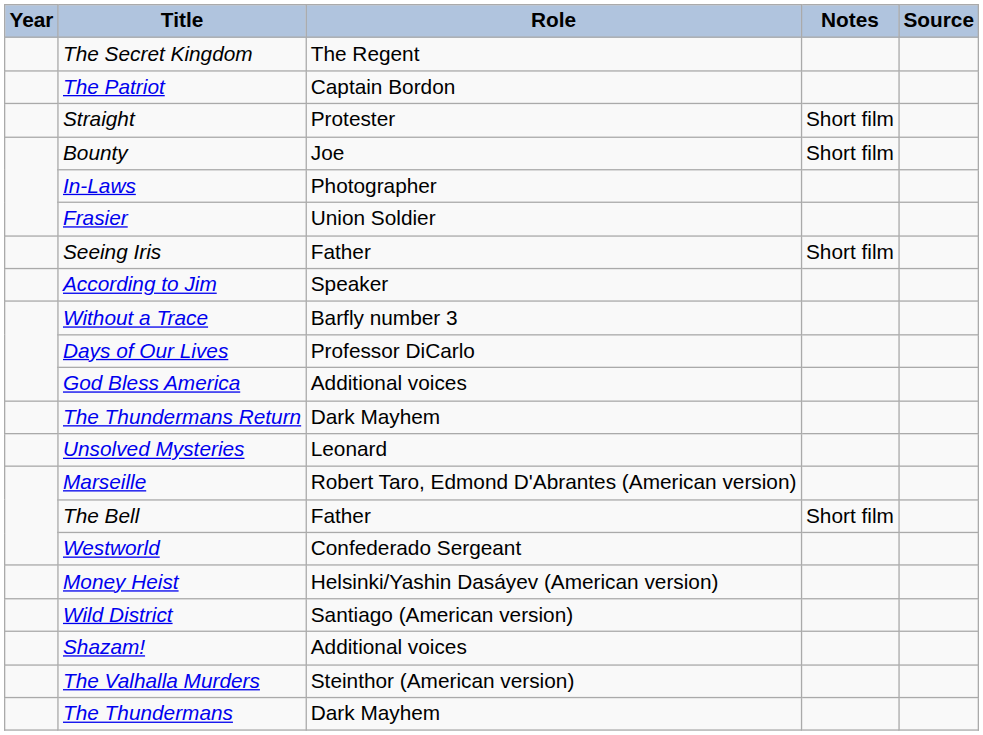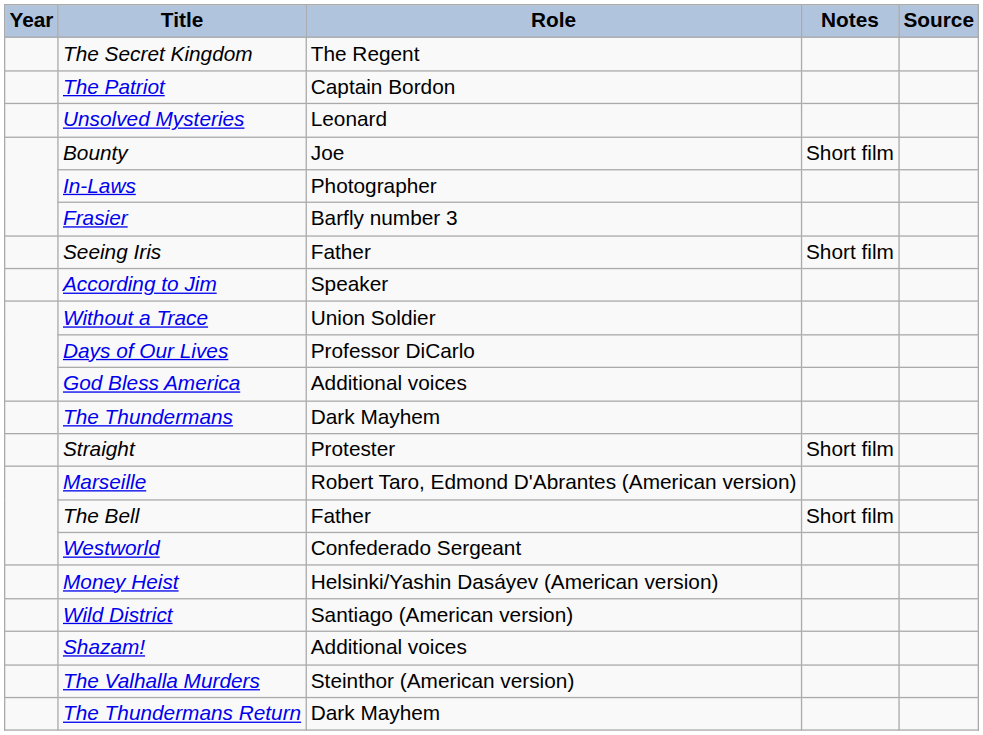 <table class="wikitable sortable plainrowheaders" style="width=95%;  font-size: 100%;">
 <tr>
 <th style="background:#b0c4de;">Year </th>
 <th style="background:#b0c4de;">Title</th>
 <th style="background:#b0c4de;">Role </th>
 <th style="background:#b0c4de;" class="unsortable">Notes </th>
 <th style="background:#b0c4de;" class="unsortable">Source</th>
 </tr>
 <tr>
 <td></td>
 <td><em>The Secret Kingdom</em></td>
 <td>The Regent</td>
 <td></td>
 <td></td>
 </tr>
 <tr>
 <td></td>
 <td><em><a href='#'>The Patriot</a></em></td>
 <td>Captain Bordon</td>
 <td></td>
 <td></td>
 </tr>
 <tr>
 <td></td>
-<td><em>Straight</em></td>
-<td>Protester</td>
-<td>Short film</td>
+<td><em><a href='#'>Unsolved Mysteries</a></em></td>
+<td>Leonard</td>
+<td></td>
 <td></td>
 </tr>
 <tr>
 <td rowspan="3"></td>
 <td><em>Bounty</em></td>
 <td>Joe</td>
 <td>Short film</td>
 <td></td>
 </tr>
 <tr>
 <td><em><a href='#'>In-Laws</a></em></td>
 <td>Photographer</td>
 <td></td>
 <td></td>
 </tr>
 <tr>
 <td><em><a href='#'>Frasier</a></em></td>
-<td>Union Soldier</td>
+<td>Barfly number 3</td>
 <td></td>
 <td></td>
 </tr>
 <tr>
 <td></td>
 <td><em>Seeing Iris</em></td>
 <td>Father</td>
 <td>Short film</td>
 <td></td>
 </tr>
 <tr>
 <td></td>
 <td><em><a href='#'>According to Jim</a></em></td>
 <td>Speaker</td>
 <td></td>
 <td></td>
 </tr>
 <tr>
 <td rowspan="3"></td>
 <td><em><a href='#'>Without a Trace</a></em></td>
-<td>Barfly number 3</td>
+<td>Union Soldier</td>
 <td></td>
 <td></td>
 </tr>
 <tr>
 <td><em><a href='#'>Days of Our Lives</a></em></td>
 <td>Professor DiCarlo</td>
 <td></td>
 <td></td>
 </tr>
 <tr>
 <td><em><a href='#'>God Bless America</a></em></td>
 <td>Additional voices</td>
 <td></td>
 <td></td>
 </tr>
 <tr>
 <td></td>
-<td><em><a href='#'>The Thundermans Return</a></em></td>
+<td><em><a href='#'>The Thundermans</a></em></td>
 <td>Dark Mayhem</td>
 <td></td>
 <td></td>
 </tr>
 <tr>
 <td></td>
-<td><em><a href='#'>Unsolved Mysteries</a></em></td>
-<td>Leonard</td>
-<td></td>
+<td><em>Straight</em></td>
+<td>Protester</td>
+<td>Short film</td>
 <td></td>
 </tr>
 <tr>
 <td rowspan="3"></td>
 <td><em><a href='#'>Marseille</a></em></td>
 <td>Robert Taro, Edmond D'Abrantes (American version)</td>
 <td></td>
 <td></td>
 </tr>
 <tr>
 <td><em>The Bell</em></td>
 <td>Father</td>
 <td>Short film</td>
 <td></td>
 </tr>
 <tr>
 <td><em><a href='#'>Westworld</a></em></td>
 <td>Confederado Sergeant</td>
 <td></td>
 <td></td>
 </tr>
 <tr>
 <td></td>
 <td><em><a href='#'>Money Heist</a></em></td>
 <td>Helsinki/Yashin Dasáyev (American version)</td>
 <td></td>
 <td></td>
 </tr>
 <tr>
 <td></td>
 <td><em><a href='#'>Wild District</a></em></td>
 <td>Santiago (American version)</td>
 <td></td>
 <td></td>
 </tr>
 <tr>
 <td></td>
 <td><em><a href='#'>Shazam!</a></em></td>
 <td>Additional voices</td>
 <td></td>
 <td></td>
 </tr>
 <tr>
 <td></td>
 <td><em><a href='#'>The Valhalla Murders</a></em></td>
 <td>Steinthor (American version)</td>
 <td></td>
 <td></td>
 </tr>
 <tr>
 <td></td>
-<td><em><a href='#'>The Thundermans</a></em></td>
+<td><em><a href='#'>The Thundermans Return</a></em></td>
 <td>Dark Mayhem</td>
 <td></td>
 <td></td>
 </tr>
 </table>
